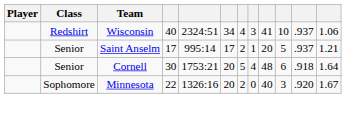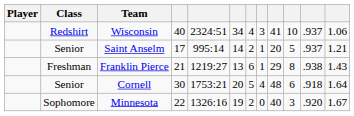 <table class="wikitable sortable" style="font-size= 95%;text-align: center;">
 <tr>
 <th>Player</th>
 <th>Class</th>
 <th>Team</th>
 <th></th>
 <th></th>
 <th></th>
 <th></th>
 <th></th>
 <th></th>
 <th></th>
 <th></th>
 <th></th>
 </tr>
 <tr>
 <td></td>
 <td><a href='#'>Redshirt</a></td>
 <td><a href='#'>Wisconsin</a></td>
 <td>40</td>
 <td>2324:51</td>
 <td>34</td>
 <td>4</td>
 <td>3</td>
 <td>41</td>
 <td>10</td>
 <td>.937</td>
 <td>1.06</td>
 </tr>
 <tr>
 <td></td>
 <td>Senior</td>
 <td><a href='#'>Saint Anselm</a></td>
 <td>17</td>
 <td>995:14</td>
-<td>17</td>
+<td>14</td>
 <td>2</td>
 <td>1</td>
 <td>20</td>
 <td>5</td>
 <td>.937</td>
 <td>1.21</td>
+</tr>
+<tr>
+<td></td>
+<td>Freshman</td>
+<td><a href='#'>Franklin Pierce</a></td>
+<td>21</td>
+<td>1219:27</td>
+<td>13</td>
+<td>6</td>
+<td>1</td>
+<td>29</td>
+<td>8</td>
+<td>.938</td>
+<td>1.43</td>
 </tr>
 <tr>
 <td></td>
 <td>Senior</td>
 <td><a href='#'>Cornell</a></td>
 <td>30</td>
 <td>1753:21</td>
 <td>20</td>
 <td>5</td>
 <td>4</td>
 <td>48</td>
 <td>6</td>
 <td>.918</td>
 <td>1.64</td>
 </tr>
 <tr>
 <td></td>
 <td>Sophomore</td>
 <td><a href='#'>Minnesota</a></td>
 <td>22</td>
 <td>1326:16</td>
-<td>20</td>
+<td>19</td>
 <td>2</td>
 <td>0</td>
 <td>40</td>
 <td>3</td>
 <td>.920</td>
 <td>1.67</td>
 </tr>
 </table>
